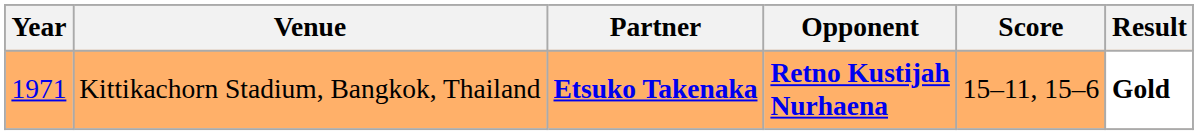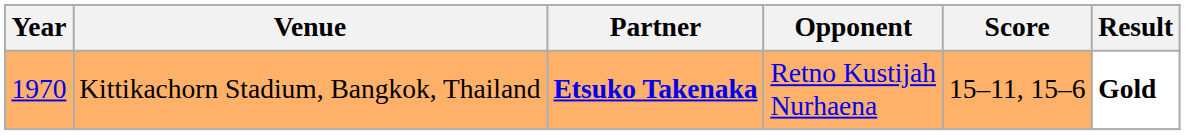 <table class="sortable wikitable" style="font-size: 90%;">
 <tr>
 <th>Year</th>
 <th>Venue</th>
 <th>Partner</th>
 <th>Opponent</th>
 <th>Score</th>
 <th>Result</th>
 </tr>
 <tr style="background:#FFB069">
-<td align="center"><a href='#'>1971</a></td>
+<td align="center"><a href='#'>1970</a></td>
 <td align="left">Kittikachorn Stadium, Bangkok, Thailand</td>
 <td align="left"><strong> <a href='#'>Etsuko Takenaka</a></strong></td>
-<td align="left"><strong> <a href='#'>Retno Kustijah</a><br> <a href='#'>Nurhaena</a></strong></td>
+<td align="left"> <a href='#'>Retno Kustijah</a><br> <a href='#'>Nurhaena</a></td>
 <td align="left">15–11, 15–6</td>
 <td style="text-align:left; background:white"> <strong>Gold</strong></td>
 </tr>
 </table>
